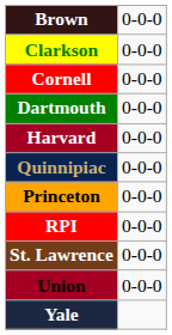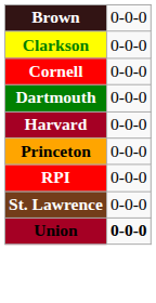 <table class="wikitable">
 <tr>
 </tr>
 <tr style="text-align:center;">
 <td style="background :#321414; color:white"><strong>Brown</strong></td>
 <td>0-0-0</td>
 </tr>
 <tr style="text-align:center;">
 <td style="background: yellow; color:green"><strong>Clarkson</strong></td>
 <td>0-0-0</td>
 </tr>
 <tr style="text-align:center;">
 <td style="background: red; color:#FFFFFF"><strong>Cornell</strong></td>
 <td>0-0-0</td>
 </tr>
 <tr style="text-align:center;">
 <td style="background:green; color:white"><strong>Dartmouth</strong></td>
 <td>0-0-0</td>
 </tr>
 <tr style="text-align:center;">
 <td style="background: #A50024; color:#FFFFFF"><strong>Harvard</strong></td>
 <td>0-0-0</td>
 </tr>
 <tr style="text-align:center;">
-<td style="background: #0a2351; color: #c9b074"><strong>Quinnipiac</strong></td>
-<td>0-0-0</td>
-</tr>
-<tr style="text-align:center;">
 <td style="background: orange; color:black"><strong>Princeton</strong></td>
 <td>0-0-0</td>
 </tr>
 <tr style="text-align:center;">
 <td style="background: red; color:white"><strong>RPI</strong></td>
 <td>0-0-0</td>
 </tr>
 <tr style="text-align:center;">
 <td style="background: #733D1A; color:white"><strong>St. Lawrence</strong></td>
 <td>0-0-0</td>
 </tr>
 <tr style="text-align:center;">
 <td style="background: #A50024; color:black"><strong>Union</strong></td>
-<td>0-0-0</td>
-</tr>
-<tr style="text-align:center;">
-<td style="background: #1c2841; color:white"><strong>Yale</strong></td>
-<td></td>
+<td><strong>0-0-0</strong></td>
 </tr>
 </table>
